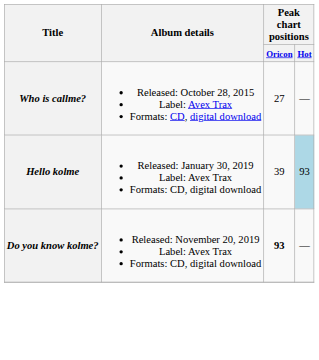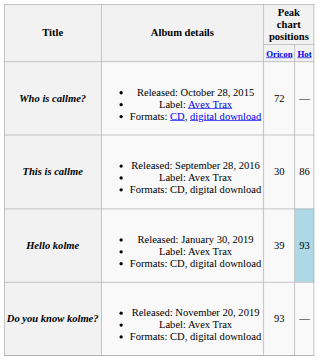 <table class="wikitable plainrowheaders" style="text-align:center;">
 <tr>
 <th scope="col" rowspan="2">Title</th>
 <th scope="col" rowspan="2">Album details</th>
 <th scope="col" colspan="2">Peak <br> chart <br> positions</th>
 </tr>
 <tr>
 <th scope="col" colspan="1"><small><a href='#'>Oricon</a></small></th>
 <th scope="col" colspan="1"><small><a href='#'>Hot</a></small></th>
 </tr>
 <tr>
 <th scope="row"><em>Who is callme?</em></th>
 <td><br><ul><li>Released: October 28, 2015</li><li>Label: <a href='#'>Avex Trax</a></li><li>Formats: <a href='#'>CD</a>, <a href='#'>digital download</a></li></ul></td>
-<td>27</td>
+<td>72</td>
 <td>—</td>
+</tr>
+<tr>
+<th scope="row"><em>This is callme</em></th>
+<td><br><ul><li>Released: September 28, 2016</li><li>Label: Avex Trax</li><li>Formats: CD, digital download</li></ul></td>
+<td>30</td>
+<td>86</td>
 </tr>
 <tr>
 <th scope="row"><em>Hello kolme</em></th>
 <td><br><ul><li>Released: January 30, 2019</li><li>Label: Avex Trax</li><li>Formats: CD, digital download</li></ul></td>
 <td>39</td>
 <td style="background: lightblue;">93</td>
 </tr>
 <tr>
 <th scope="row"><em>Do you know kolme?</em></th>
 <td><br><ul><li>Released: November 20, 2019</li><li>Label: Avex Trax</li><li>Formats: CD, digital download</li></ul></td>
-<td><strong>93</strong></td>
+<td>93</td>
 <td>—</td>
 </tr>
 <tr>
 </tr>
 </table>
